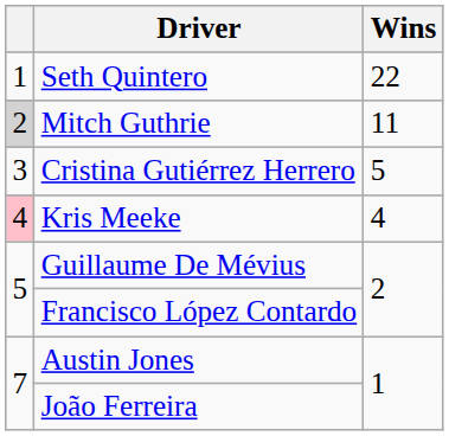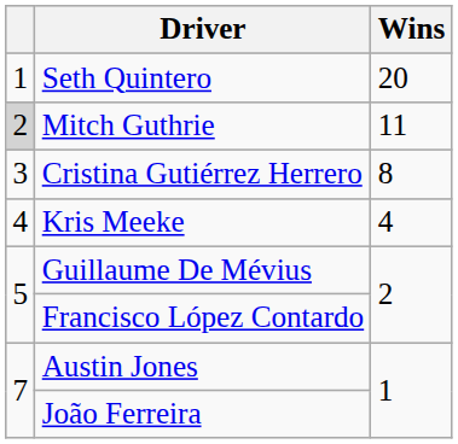 <table class="wikitable">
 <tr>
 <th></th>
 <th>Driver</th>
 <th>Wins</th>
 </tr>
 <tr>
 <td>1</td>
 <td> <a href='#'>Seth Quintero</a></td>
-<td>22</td>
+<td>20</td>
 </tr>
 <tr>
 <td style="background: lightgrey;">2</td>
 <td> <a href='#'>Mitch Guthrie</a></td>
 <td>11</td>
 </tr>
 <tr>
 <td>3</td>
 <td> <a href='#'>Cristina Gutiérrez Herrero</a></td>
-<td>5</td>
+<td>8</td>
 </tr>
 <tr>
-<td style="background: pink;">4</td>
+<td>4</td>
 <td> <a href='#'>Kris Meeke</a></td>
 <td>4</td>
 </tr>
 <tr>
 <td rowspan=2>5</td>
 <td> <a href='#'>Guillaume De Mévius</a></td>
 <td rowspan=2>2</td>
 </tr>
 <tr>
 <td> <a href='#'>Francisco López Contardo</a></td>
 </tr>
 <tr>
 <td rowspan=2>7</td>
 <td> <a href='#'>Austin Jones</a></td>
 <td rowspan=2>1</td>
 </tr>
 <tr>
 <td> <a href='#'>João Ferreira</a></td>
 </tr>
 </table>
